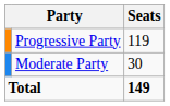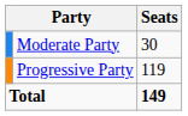 <table class=wikitable>
 <tr>
 <th colspan="2">Party</th>
 <th>Seats</th>
+</tr>
+<tr>
+<td align=center bgcolor=#1C86EE></td>
+<td><a href='#'>Moderate Party</a></td>
+<td>30</td>
 </tr>
 <tr>
 <td align=center bgcolor=#FF8800></td>
 <td><a href='#'>Progressive Party</a></td>
 <td>119</td>
 </tr>
 <tr>
-<td align=center bgcolor=#1C86EE></td>
-<td><a href='#'>Moderate Party</a></td>
-<td>30</td>
-</tr>
-<tr>
 <td colspan="2"><strong>Total</strong></td>
 <td><strong>149</strong></td>
 </tr>
 </table>
